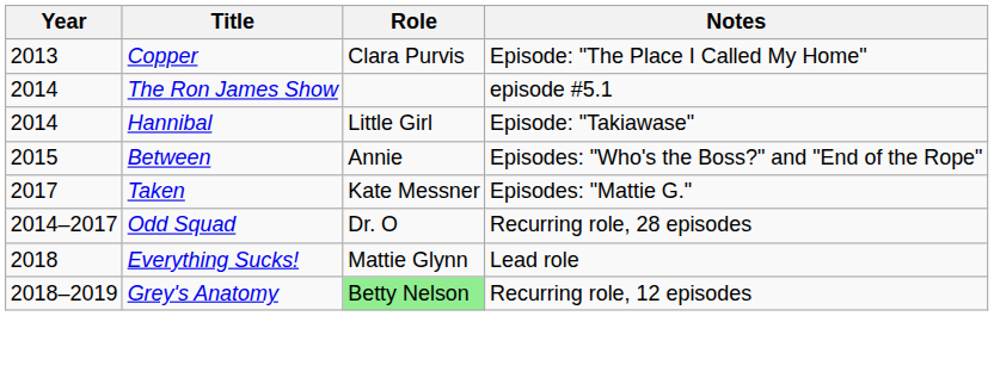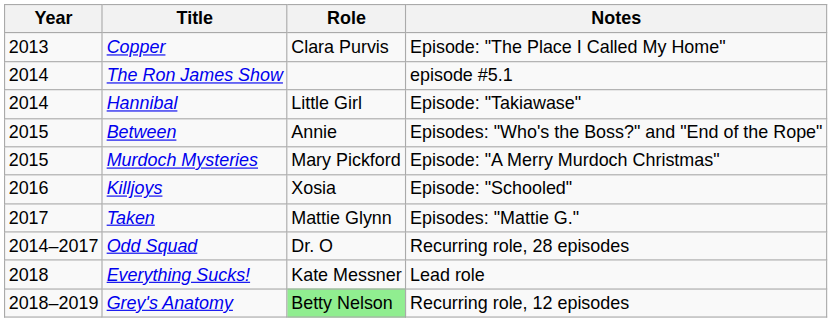 <table class="wikitable">
 <tr>
 <th>Year</th>
 <th>Title</th>
 <th>Role</th>
 <th>Notes</th>
 </tr>
 <tr>
 <td>2013</td>
 <td><em><a href='#'>Copper</a></em></td>
 <td>Clara Purvis</td>
 <td>Episode: "The Place I Called My Home"</td>
 </tr>
 <tr>
 <td>2014</td>
 <td><em><a href='#'>The Ron James Show</a></em></td>
 <td></td>
 <td>episode #5.1</td>
 </tr>
 <tr>
 <td>2014</td>
 <td><em><a href='#'>Hannibal</a></em></td>
 <td>Little Girl</td>
 <td>Episode: "Takiawase"</td>
 </tr>
 <tr>
 <td>2015</td>
 <td><em><a href='#'>Between</a></em></td>
 <td>Annie</td>
 <td>Episodes: "Who's the Boss?" and "End of the Rope"</td>
 </tr>
 <tr>
+<td>2015</td>
+<td><em><a href='#'>Murdoch Mysteries</a></em></td>
+<td>Mary Pickford</td>
+<td>Episode: "A Merry Murdoch Christmas"</td>
+</tr>
+<tr>
+<td>2016</td>
+<td><em><a href='#'>Killjoys</a></em></td>
+<td>Xosia</td>
+<td>Episode: "Schooled"</td>
+</tr>
+<tr>
 <td>2017</td>
 <td><em><a href='#'>Taken</a></em></td>
-<td>Kate Messner</td>
+<td>Mattie Glynn</td>
 <td>Episodes: "Mattie G."</td>
 </tr>
 <tr>
 <td>2014–2017</td>
 <td><em><a href='#'>Odd Squad</a></em></td>
 <td>Dr. O</td>
 <td>Recurring role, 28 episodes</td>
 </tr>
 <tr>
 <td>2018</td>
 <td><em><a href='#'>Everything Sucks!</a></em></td>
-<td>Mattie Glynn</td>
+<td>Kate Messner</td>
 <td>Lead role</td>
 </tr>
 <tr>
 <td>2018–2019</td>
 <td><em><a href='#'>Grey's Anatomy</a></em></td>
 <td style="background: lightgreen;">Betty Nelson</td>
 <td>Recurring role, 12 episodes</td>
 </tr>
 </table>
